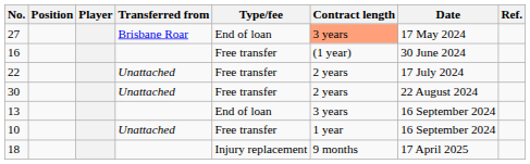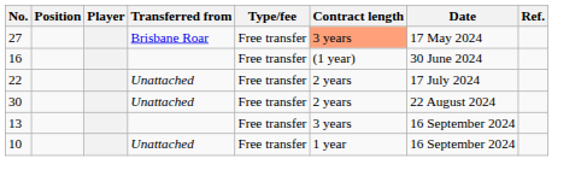 <table class="wikitable plainrowheaders sortable" style="text-align:center; text-align:left">
 <tr>
 <th scope="col">No.</th>
 <th scope="col">Position</th>
 <th scope="col">Player</th>
 <th scope="col">Transferred from</th>
 <th scope="col">Type/fee</th>
 <th scope="col">Contract length</th>
 <th scope="col">Date</th>
 <th class="unsortable" scope="col">Ref.</th>
 </tr>
 <tr>
 <td>27</td>
 <td></td>
 <th scope="row"></th>
 <td><a href='#'>Brisbane Roar</a></td>
-<td>End of loan</td>
+<td>Free transfer</td>
 <td style="background: lightsalmon;">3 years</td>
 <td>17 May 2024</td>
 <td></td>
 </tr>
 <tr>
 <td>16</td>
 <td></td>
 <th scope="row"></th>
 <td></td>
 <td>Free transfer</td>
 <td>(1 year)</td>
 <td>30 June 2024</td>
 <td></td>
 </tr>
 <tr>
 <td>22</td>
 <td></td>
 <th scope="row"></th>
 <td><em>Unattached</em></td>
 <td>Free transfer</td>
 <td>2 years</td>
 <td>17 July 2024</td>
 <td></td>
 </tr>
 <tr>
 <td>30</td>
 <td></td>
 <th scope="row"></th>
 <td><em>Unattached</em></td>
 <td>Free transfer</td>
 <td>2 years</td>
 <td>22 August 2024</td>
 <td></td>
 </tr>
 <tr>
 <td>13</td>
 <td></td>
 <th scope="row"></th>
 <td></td>
-<td>End of loan</td>
+<td>Free transfer</td>
 <td>3 years</td>
 <td>16 September 2024</td>
 <td></td>
 </tr>
 <tr>
 <td>10</td>
 <td></td>
 <th scope="row"></th>
 <td><em>Unattached</em></td>
 <td>Free transfer</td>
 <td>1 year</td>
 <td>16 September 2024</td>
 <td></td>
 </tr>
-<tr>
-<td>18</td>
-<td></td>
-<th scope="row"></th>
-<td></td>
-<td>Injury replacement</td>
-<td>9 months</td>
-<td>17 April 2025</td>
-<td></td>
-</tr>
 </table>
